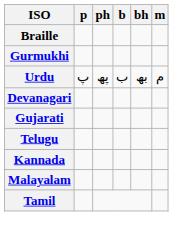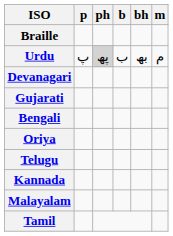 <table class="wikitable Unicode" style="text-align:center;">
 <tr>
 <th>ISO</th>
 <th>p</th>
 <th>ph</th>
 <th>b</th>
 <th>bh</th>
 <th>m</th>
 </tr>
 <tr>
 <th>Braille</th>
 <td></td>
 <td></td>
 <td></td>
 <td></td>
 <td></td>
 </tr>
 <tr>
-<th><a href='#'>Gurmukhi</a></th>
-<td></td>
-<td></td>
-<td></td>
-<td></td>
-<td></td>
-</tr>
-<tr>
 <th><a href='#'>Urdu</a></th>
 <td>پ</td>
-<td>پھ</td>
+<td style="background: lightgrey;">پھ</td>
 <td>ب</td>
 <td>بھ</td>
 <td>م</td>
 </tr>
 <tr>
 <th><a href='#'>Devanagari</a></th>
 <td></td>
 <td></td>
 <td></td>
 <td></td>
 <td></td>
 </tr>
 <tr>
 <th><a href='#'>Gujarati</a></th>
+<td></td>
+<td></td>
+<td></td>
+<td></td>
+<td></td>
+</tr>
+<tr>
+<th><a href='#'>Bengali</a></th>
+<td></td>
+<td></td>
+<td></td>
+<td></td>
+<td></td>
+</tr>
+<tr>
+<th><a href='#'>Oriya</a></th>
 <td></td>
 <td></td>
 <td></td>
 <td></td>
 <td></td>
 </tr>
 <tr>
 <th><a href='#'>Telugu</a></th>
 <td></td>
 <td></td>
 <td></td>
 <td></td>
 <td></td>
 </tr>
 <tr>
 <th><a href='#'>Kannada</a></th>
 <td></td>
 <td></td>
 <td></td>
 <td></td>
 <td></td>
 </tr>
 <tr>
 <th><a href='#'>Malayalam</a></th>
 <td></td>
 <td></td>
 <td></td>
 <td></td>
 <td></td>
 </tr>
 <tr>
 <th><a href='#'>Tamil</a></th>
 <td></td>
 <td colspan=3></td>
 <td></td>
 </tr>
 </table>
